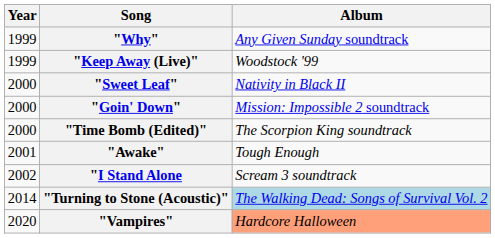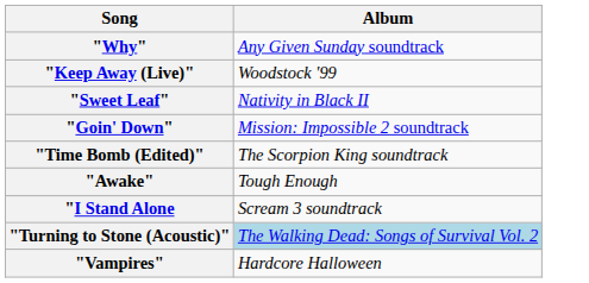 <table class="wikitable plainrowheaders">
 <tr>
-<th scope="col">Year</th>
 <th scope="col">Song</th>
 <th scope="col">Album</th>
 </tr>
 <tr>
-<td align="center">1999</td>
 <th scope="row">"<a href='#'>Why</a>"</th>
 <td><a href='#'><em>Any Given Sunday</em> soundtrack</a></td>
 </tr>
 <tr>
-<td align="center">1999</td>
 <th scope="row">"<a href='#'>Keep Away</a> (Live)"</th>
 <td><em>Woodstock '99</em></td>
 </tr>
 <tr>
-<td align="center">2000</td>
 <th scope="row">"<a href='#'>Sweet Leaf</a>"</th>
 <td><em><a href='#'>Nativity in Black II</a></em></td>
 </tr>
 <tr>
-<td align="center">2000</td>
 <th scope="row">"<a href='#'>Goin' Down</a>"</th>
 <td><a href='#'><em>Mission: Impossible 2</em> soundtrack</a></td>
 </tr>
 <tr>
-<td align="center">2000</td>
 <th scope="row">"Time Bomb (Edited)"</th>
 <td><em>The Scorpion King soundtrack</em></td>
 </tr>
 <tr>
-<td align="center">2001</td>
 <th scope="row">"Awake"</th>
 <td><em>Tough Enough</em></td>
 </tr>
 <tr>
-<td align="center">2002</td>
 <th scope="row">"<a href='#'>I Stand Alone</a></th>
 <td><em>Scream 3 soundtrack</em></td>
 </tr>
 <tr>
-<td align="center">2014</td>
 <th scope="row">"Turning to Stone (Acoustic)"</th>
 <td style="background: lightblue;"><em><a href='#'>The Walking Dead: Songs of Survival Vol. 2</a></em></td>
 </tr>
 <tr>
-<td align="center">2020</td>
 <th scope="row">"Vampires"</th>
-<td style="background: lightsalmon;"><em>Hardcore Halloween</em></td>
+<td><em>Hardcore Halloween</em></td>
 </tr>
 </table>
